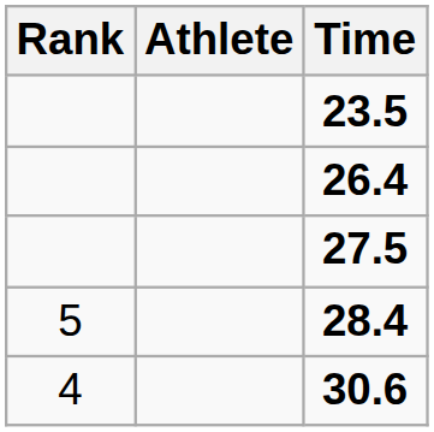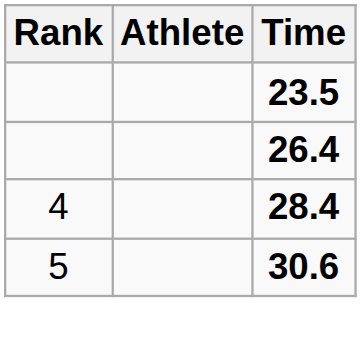 <table class=wikitable style="text-align:center;">
 <tr>
 <th>Rank</th>
 <th>Athlete</th>
 <th>Time</th>
 </tr>
 <tr>
 <td></td>
 <td align=left></td>
 <td><strong>23.5</strong></td>
 </tr>
 <tr>
 <td></td>
 <td align=left></td>
 <td><strong>26.4</strong></td>
 </tr>
 <tr>
-<td></td>
+<td>4</td>
 <td align=left></td>
-<td><strong>27.5</strong></td>
+<td><strong>28.4</strong></td>
 </tr>
 <tr>
 <td>5</td>
 <td align=left></td>
-<td><strong>28.4</strong></td>
-</tr>
-<tr>
-<td>4</td>
-<td align=left></td>
 <td><strong>30.6</strong></td>
 </tr>
 </table>
